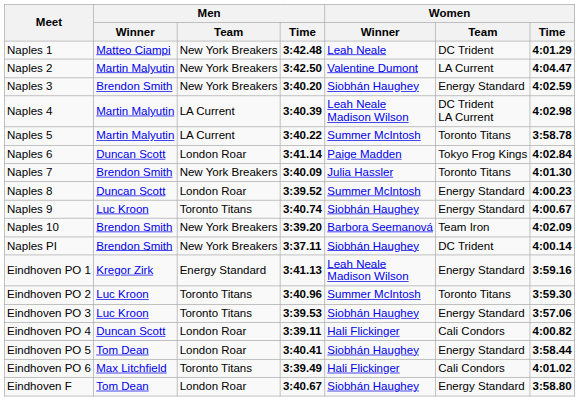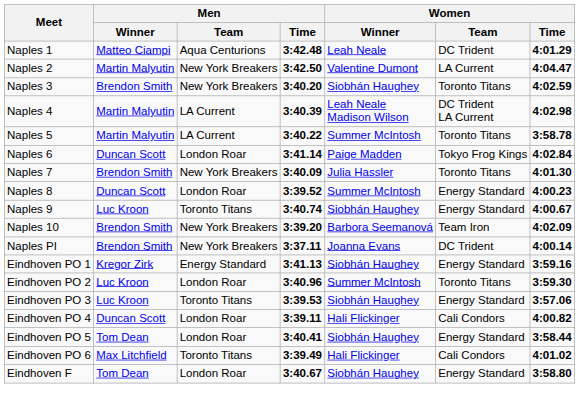 <table class="wikitable">
 <tr>
 <th rowspan="2">Meet</th>
 <th colspan="3">Men</th>
 <th colspan="3">Women</th>
 </tr>
 <tr>
 <th>Winner</th>
 <th>Team</th>
 <th>Time</th>
 <th>Winner</th>
 <th>Team</th>
 <th>Time</th>
 </tr>
 <tr>
 <td>Naples 1</td>
 <td> <a href='#'>Matteo Ciampi</a></td>
-<td> New York Breakers</td>
+<td> Aqua Centurions</td>
 <td><strong>3:42.48 </strong></td>
 <td> <a href='#'>Leah Neale</a></td>
 <td> DC Trident</td>
 <td><strong> 4:01.29 </strong></td>
 </tr>
 <tr>
 <td>Naples 2</td>
 <td> <a href='#'>Martin Malyutin</a></td>
 <td> New York Breakers</td>
 <td><strong>3:42.50 </strong></td>
 <td> <a href='#'>Valentine Dumont</a></td>
 <td> LA Current</td>
 <td><strong> 4:04.47 </strong></td>
 </tr>
 <tr>
 <td>Naples 3</td>
 <td> <a href='#'>Brendon Smith</a></td>
 <td> New York Breakers</td>
 <td><strong>3:40.20 </strong></td>
 <td> <a href='#'>Siobhán Haughey</a></td>
-<td> Energy Standard</td>
+<td> Toronto Titans</td>
 <td><strong> 4:02.59 </strong></td>
 </tr>
 <tr>
 <td>Naples 4</td>
 <td> <a href='#'>Martin Malyutin</a></td>
 <td> LA Current</td>
 <td><strong>3:40.39 </strong></td>
 <td> <a href='#'>Leah Neale</a> <br>  <a href='#'>Madison Wilson</a></td>
 <td> DC Trident <br>  LA Current</td>
 <td><strong> 4:02.98 </strong></td>
 </tr>
 <tr>
 <td>Naples 5</td>
 <td> <a href='#'>Martin Malyutin</a></td>
 <td> LA Current</td>
 <td><strong>3:40.22 </strong></td>
 <td> <a href='#'>Summer McIntosh</a></td>
 <td> Toronto Titans</td>
 <td><strong> 3:58.78 </strong></td>
 </tr>
 <tr>
 <td>Naples 6</td>
 <td> <a href='#'>Duncan Scott</a></td>
 <td> London Roar</td>
 <td><strong> 3:41.14 </strong></td>
 <td> <a href='#'>Paige Madden</a></td>
 <td> Tokyo Frog Kings</td>
 <td><strong>4:02.84</strong></td>
 </tr>
 <tr>
 <td>Naples 7</td>
 <td> <a href='#'>Brendon Smith</a></td>
 <td> New York Breakers</td>
 <td><strong> 3:40.09 </strong></td>
 <td> <a href='#'>Julia Hassler</a></td>
 <td> Toronto Titans</td>
 <td><strong>4:01.30</strong></td>
 </tr>
 <tr>
 <td>Naples 8</td>
 <td> <a href='#'>Duncan Scott</a></td>
 <td> London Roar</td>
 <td><strong>3:39.52 </strong></td>
 <td> <a href='#'>Summer McIntosh</a></td>
 <td> Energy Standard</td>
 <td><strong> 4:00.23 </strong></td>
 </tr>
 <tr>
 <td>Naples 9</td>
 <td> <a href='#'>Luc Kroon</a></td>
 <td> Toronto Titans</td>
 <td><strong>3:40.74 </strong></td>
 <td> <a href='#'>Siobhán Haughey</a></td>
 <td> Energy Standard</td>
 <td><strong> 4:00.67 </strong></td>
 </tr>
 <tr>
 <td>Naples 10</td>
 <td> <a href='#'>Brendon Smith</a></td>
 <td> New York Breakers</td>
 <td><strong> 3:39.20 </strong></td>
 <td> <a href='#'>Barbora Seemanová</a></td>
 <td> Team Iron</td>
 <td><strong>4:02.09</strong></td>
 </tr>
 <tr>
 <td>Naples PI</td>
 <td> <a href='#'>Brendon Smith</a></td>
 <td> New York Breakers</td>
 <td><strong>3:37.11 </strong></td>
-<td> <a href='#'>Siobhán Haughey</a></td>
+<td> <a href='#'>Joanna Evans</a></td>
 <td> DC Trident</td>
 <td><strong> 4:00.14 </strong></td>
 </tr>
 <tr>
 <td>Eindhoven PO 1</td>
 <td> <a href='#'>Kregor Zirk</a></td>
 <td> Energy Standard</td>
 <td><strong>3:41.13 </strong></td>
-<td> <a href='#'>Leah Neale</a> <br>  <a href='#'>Madison Wilson</a></td>
+<td> <a href='#'>Siobhán Haughey</a></td>
 <td> Energy Standard</td>
 <td><strong> 3:59.16 </strong></td>
 </tr>
 <tr>
 <td>Eindhoven PO 2</td>
 <td> <a href='#'>Luc Kroon</a></td>
-<td> Toronto Titans</td>
+<td> London Roar</td>
 <td><strong>3:40.96 </strong></td>
 <td> <a href='#'>Summer McIntosh</a></td>
 <td> Toronto Titans</td>
 <td><strong> 3:59.30 </strong></td>
 </tr>
 <tr>
 <td>Eindhoven PO 3</td>
 <td> <a href='#'>Luc Kroon</a></td>
 <td> Toronto Titans</td>
 <td><strong>3:39.53 </strong></td>
 <td> <a href='#'>Siobhán Haughey</a></td>
 <td> Energy Standard</td>
 <td><strong> 3:57.06 </strong></td>
 </tr>
 <tr>
 <td>Eindhoven PO 4</td>
 <td> <a href='#'>Duncan Scott</a></td>
 <td> London Roar</td>
 <td><strong>3:39.11 </strong></td>
 <td> <a href='#'>Hali Flickinger</a></td>
 <td> Cali Condors</td>
 <td><strong> 4:00.82 </strong></td>
 </tr>
 <tr>
 <td>Eindhoven PO 5</td>
 <td> <a href='#'>Tom Dean</a></td>
 <td> London Roar</td>
 <td><strong>3:40.41 </strong></td>
 <td> <a href='#'>Siobhán Haughey</a></td>
 <td> Energy Standard</td>
 <td><strong> 3:58.44 </strong></td>
 </tr>
 <tr>
 <td>Eindhoven PO 6</td>
 <td> <a href='#'>Max Litchfield</a></td>
 <td> Toronto Titans</td>
 <td><strong>3:39.49 </strong></td>
 <td> <a href='#'>Hali Flickinger</a></td>
 <td> Cali Condors</td>
 <td><strong> 4:01.02 </strong></td>
 </tr>
 <tr>
 <td>Eindhoven F</td>
 <td> <a href='#'>Tom Dean</a></td>
 <td> London Roar</td>
 <td><strong>3:40.67 </strong></td>
 <td> <a href='#'>Siobhán Haughey</a></td>
 <td> Energy Standard</td>
 <td><strong> 3:58.80 </strong></td>
 </tr>
 </table>
